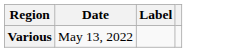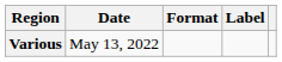 <table class="wikitable plainrowheaders">
 <tr>
 <th scope="col">Region</th>
 <th scope="col">Date</th>
+<th scope="col">Format</th>
 <th scope="col">Label</th>
 <th scope="col"></th>
 </tr>
 <tr>
 <th scope="row">Various</th>
 <td>May 13, 2022</td>
 <td></td>
+<td></td>
 <td style="text-align:center;"></td>
 </tr>
 </table>
